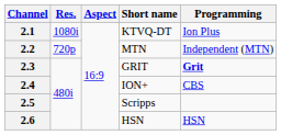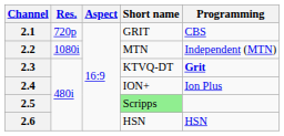 <table class="wikitable">
 <tr>
 <th scope = "col"><a href='#'>Channel</a></th>
 <th scope = "col"><a href='#'>Res.</a></th>
 <th scope = "col"><a href='#'>Aspect</a></th>
 <th scope = "col">Short name</th>
 <th scope = "col">Programming</th>
 </tr>
 <tr>
 <th scope = "row">2.1</th>
-<td><a href='#'>1080i</a></td>
+<td><a href='#'>720p</a></td>
 <td rowspan="6"><a href='#'>16:9</a></td>
-<td>KTVQ-DT</td>
-<td><a href='#'>Ion Plus</a></td>
+<td>GRIT</td>
+<td><a href='#'>CBS</a></td>
 </tr>
 <tr>
 <th scope = "row">2.2</th>
-<td><a href='#'>720p</a></td>
+<td><a href='#'>1080i</a></td>
 <td>MTN</td>
 <td><a href='#'>Independent</a> (<a href='#'>MTN</a>)</td>
 </tr>
 <tr>
 <th scope = "row">2.3</th>
 <td rowspan="4"><a href='#'>480i</a></td>
-<td>GRIT</td>
+<td>KTVQ-DT</td>
 <td><strong><a href='#'>Grit</a></strong></td>
 </tr>
 <tr>
 <th scope = "row">2.4</th>
 <td>ION+</td>
-<td><a href='#'>CBS</a></td>
+<td><a href='#'>Ion Plus</a></td>
 </tr>
 <tr>
 <th scope = "row">2.5</th>
-<td>Scripps</td>
+<td style="background: lightgreen;">Scripps</td>
 <td></td>
 </tr>
 <tr>
 <th scope = "row">2.6</th>
 <td>HSN</td>
 <td><a href='#'>HSN</a></td>
 </tr>
 </table>
